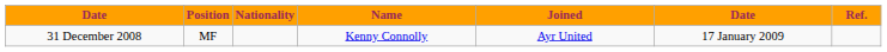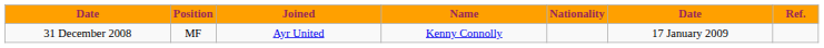 <table class="wikitable"  style="text-align:center; font-size:90%; ">
 <tr>
 <th style="background:#ffa000; color:#98285c; width:200px;">Date</th>
 <th style="background:#ffa000; color:#98285c; width:50px;">Position</th>
+<th style="background:#ffa000; color:#98285c; width:200px;">Joined</th>
+<th style="background:#ffa000; color:#98285c; width:200px;">Name</th>
 <th style="background:#ffa000; color:#98285c; width:50px;">Nationality</th>
-<th style="background:#ffa000; color:#98285c; width:200px;">Name</th>
-<th style="background:#ffa000; color:#98285c; width:200px;">Joined</th>
 <th style="background:#ffa000; color:#98285c; width:200px;">Date</th>
 <th style="background:#ffa000; color:#98285c; width:50px;">Ref.</th>
 </tr>
 <tr>
 <td>31 December 2008</td>
 <td>MF</td>
+<td><a href='#'>Ayr United</a></td>
+<td><a href='#'>Kenny Connolly</a></td>
 <td></td>
-<td><a href='#'>Kenny Connolly</a></td>
-<td><a href='#'>Ayr United</a></td>
 <td>17 January 2009</td>
 <td></td>
 </tr>
 </table>
